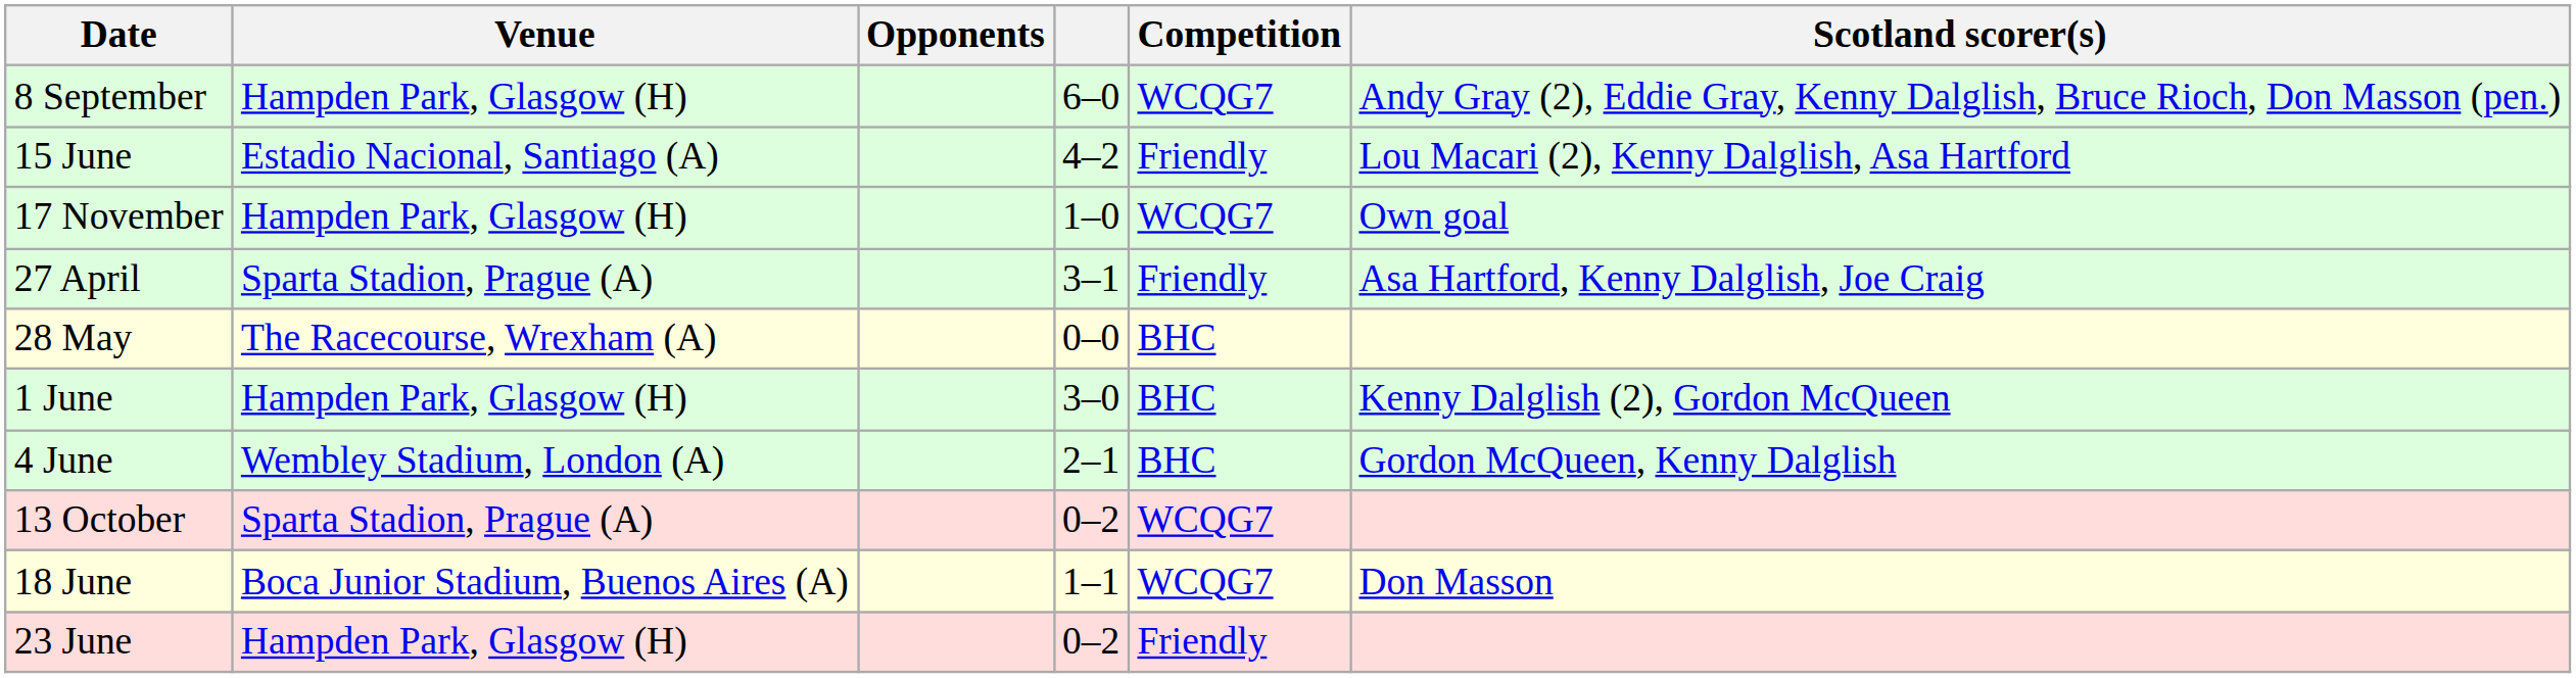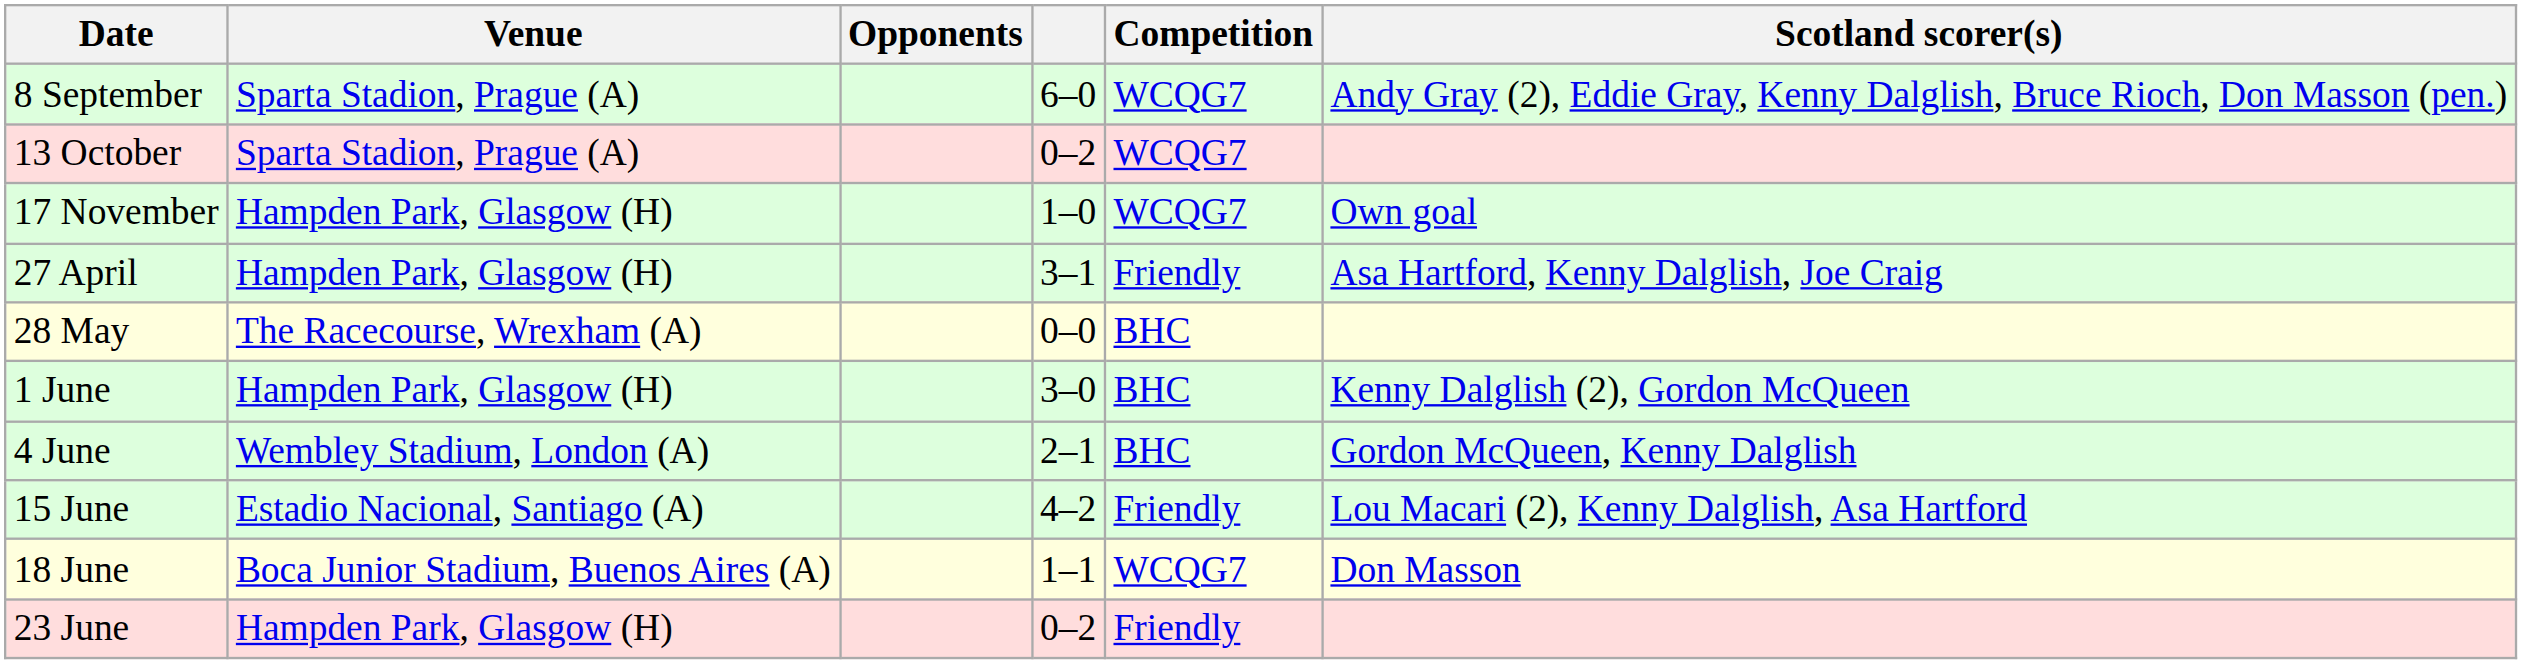 <table class="wikitable">
 <tr>
 <th>Date</th>
 <th>Venue</th>
 <th>Opponents</th>
 <th></th>
 <th>Competition</th>
 <th>Scotland scorer(s)</th>
 </tr>
 <tr bgcolor=#ddffdd>
 <td>8 September</td>
-<td><a href='#'>Hampden Park</a>, <a href='#'>Glasgow</a> (H)</td>
+<td><a href='#'>Sparta Stadion</a>, <a href='#'>Prague</a> (A)</td>
 <td></td>
 <td align=center>6–0</td>
 <td><a href='#'>WCQG7</a></td>
 <td><a href='#'>Andy Gray</a> (2), <a href='#'>Eddie Gray</a>, <a href='#'>Kenny Dalglish</a>, <a href='#'>Bruce Rioch</a>, <a href='#'>Don Masson</a> (<a href='#'>pen.</a>)</td>
 </tr>
-<tr bgcolor=#ddffdd>
-<td>15 June</td>
-<td><a href='#'>Estadio Nacional</a>, <a href='#'>Santiago</a> (A)</td>
+<tr bgcolor=#ffdddd>
+<td>13 October</td>
+<td><a href='#'>Sparta Stadion</a>, <a href='#'>Prague</a> (A)</td>
 <td></td>
-<td align=center>4–2</td>
-<td><a href='#'>Friendly</a></td>
-<td><a href='#'>Lou Macari</a> (2), <a href='#'>Kenny Dalglish</a>, <a href='#'>Asa Hartford</a></td>
+<td align=center>0–2</td>
+<td><a href='#'>WCQG7</a></td>
+<td></td>
 </tr>
 <tr bgcolor=#ddffdd>
 <td>17 November</td>
 <td><a href='#'>Hampden Park</a>, <a href='#'>Glasgow</a> (H)</td>
 <td></td>
 <td align=center>1–0</td>
 <td><a href='#'>WCQG7</a></td>
 <td><a href='#'>Own goal</a></td>
 </tr>
 <tr bgcolor=#ddffdd>
 <td>27 April</td>
-<td><a href='#'>Sparta Stadion</a>, <a href='#'>Prague</a> (A)</td>
+<td><a href='#'>Hampden Park</a>, <a href='#'>Glasgow</a> (H)</td>
 <td></td>
 <td align=center>3–1</td>
 <td><a href='#'>Friendly</a></td>
 <td><a href='#'>Asa Hartford</a>, <a href='#'>Kenny Dalglish</a>, <a href='#'>Joe Craig</a></td>
 </tr>
 <tr bgcolor=#ffffdd>
 <td>28 May</td>
 <td><a href='#'>The Racecourse</a>, <a href='#'>Wrexham</a> (A)</td>
 <td></td>
 <td align=center>0–0</td>
 <td><a href='#'>BHC</a></td>
 <td></td>
 </tr>
 <tr bgcolor=#ddffdd>
 <td>1 June</td>
 <td><a href='#'>Hampden Park</a>, <a href='#'>Glasgow</a> (H)</td>
 <td></td>
 <td align=center>3–0</td>
 <td><a href='#'>BHC</a></td>
 <td><a href='#'>Kenny Dalglish</a> (2), <a href='#'>Gordon McQueen</a></td>
 </tr>
 <tr bgcolor=#ddffdd>
 <td>4 June</td>
 <td><a href='#'>Wembley Stadium</a>, <a href='#'>London</a> (A)</td>
 <td></td>
 <td align=center>2–1</td>
 <td><a href='#'>BHC</a></td>
 <td><a href='#'>Gordon McQueen</a>, <a href='#'>Kenny Dalglish</a></td>
 </tr>
-<tr bgcolor=#ffdddd>
-<td>13 October</td>
-<td><a href='#'>Sparta Stadion</a>, <a href='#'>Prague</a> (A)</td>
+<tr bgcolor=#ddffdd>
+<td>15 June</td>
+<td><a href='#'>Estadio Nacional</a>, <a href='#'>Santiago</a> (A)</td>
 <td></td>
-<td align=center>0–2</td>
-<td><a href='#'>WCQG7</a></td>
-<td></td>
+<td align=center>4–2</td>
+<td><a href='#'>Friendly</a></td>
+<td><a href='#'>Lou Macari</a> (2), <a href='#'>Kenny Dalglish</a>, <a href='#'>Asa Hartford</a></td>
 </tr>
 <tr bgcolor=#ffffdd>
 <td>18 June</td>
 <td><a href='#'>Boca Junior Stadium</a>, <a href='#'>Buenos Aires</a> (A)</td>
 <td></td>
 <td align=center>1–1</td>
 <td><a href='#'>WCQG7</a></td>
 <td><a href='#'>Don Masson</a></td>
 </tr>
 <tr bgcolor=#ffdddd>
 <td>23 June</td>
 <td><a href='#'>Hampden Park</a>, <a href='#'>Glasgow</a> (H)</td>
 <td></td>
 <td align=center>0–2</td>
 <td><a href='#'>Friendly</a></td>
 <td></td>
 </tr>
 </table>
